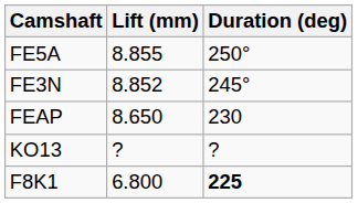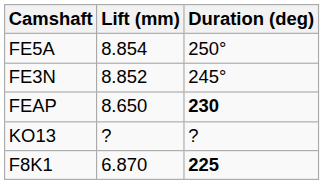 <table class="wikitable">
 <tr>
 <th>Camshaft</th>
 <th>Lift (mm)</th>
 <th>Duration (deg)</th>
 </tr>
 <tr>
 <td>FE5A</td>
-<td>8.855</td>
+<td>8.854</td>
 <td>250°</td>
 </tr>
 <tr>
 <td>FE3N</td>
 <td>8.852</td>
 <td>245°</td>
 </tr>
 <tr>
 <td>FEAP</td>
 <td>8.650</td>
-<td>230</td>
+<td><strong>230</strong></td>
 </tr>
 <tr>
 <td>KO13</td>
 <td>?</td>
 <td>?</td>
 </tr>
 <tr>
 <td>F8K1</td>
-<td>6.800</td>
+<td>6.870</td>
 <td><strong>225</strong></td>
 </tr>
 </table>
